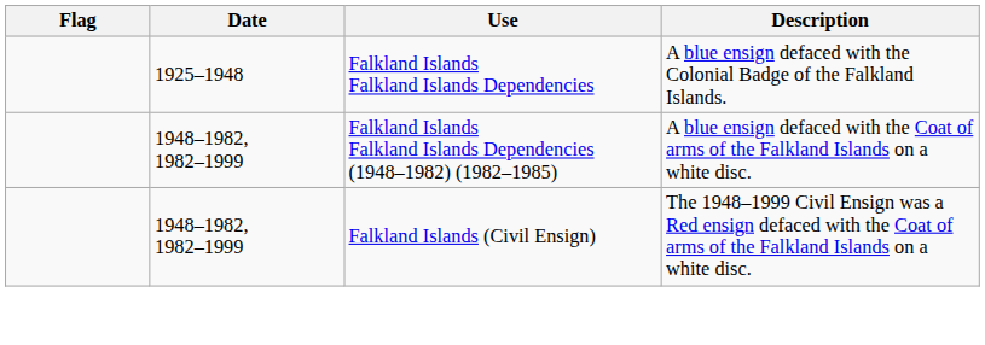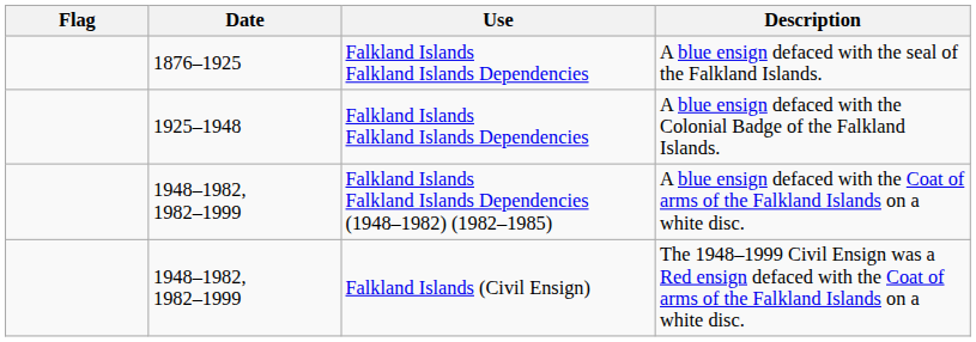 <table class="wikitable">
 <tr style="background:#efefef;">
 <th style="width:110px;">Flag</th>
 <th style="width:150px;">Date</th>
 <th style="width:250px;">Use</th>
 <th style="width:250px;">Description</th>
+</tr>
+<tr>
+<td></td>
+<td>1876–1925</td>
+<td><a href='#'>Falkland Islands</a><br><a href='#'>Falkland Islands Dependencies</a></td>
+<td>A <a href='#'>blue ensign</a> defaced with the seal of the Falkland Islands.</td>
 </tr>
 <tr>
 <td></td>
 <td>1925–1948</td>
 <td><a href='#'>Falkland Islands</a><br><a href='#'>Falkland Islands Dependencies</a></td>
 <td>A <a href='#'>blue ensign</a> defaced with the Colonial Badge of the Falkland Islands.</td>
 </tr>
 <tr>
 <td></td>
 <td>1948–1982,<br>1982–1999</td>
 <td><a href='#'>Falkland Islands</a><br><a href='#'>Falkland Islands Dependencies</a><br>(1948–1982) (1982–1985)</td>
 <td>A <a href='#'>blue ensign</a> defaced with the <a href='#'>Coat of arms of the Falkland Islands</a> on a white disc.</td>
 </tr>
 <tr>
 <td></td>
 <td>1948–1982,<br>1982–1999</td>
 <td><a href='#'>Falkland Islands</a> (Civil Ensign)<br></td>
 <td>The 1948–1999 Civil Ensign was a <a href='#'>Red ensign</a> defaced with the <a href='#'>Coat of arms of the Falkland Islands</a> on a white disc.</td>
 </tr>
 </table>
